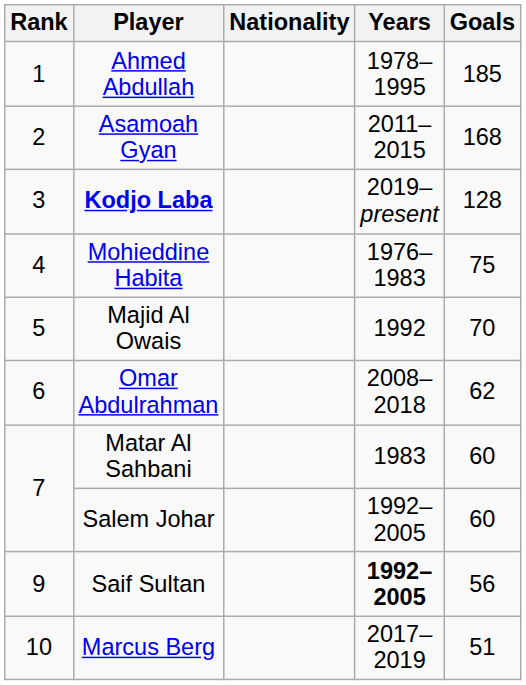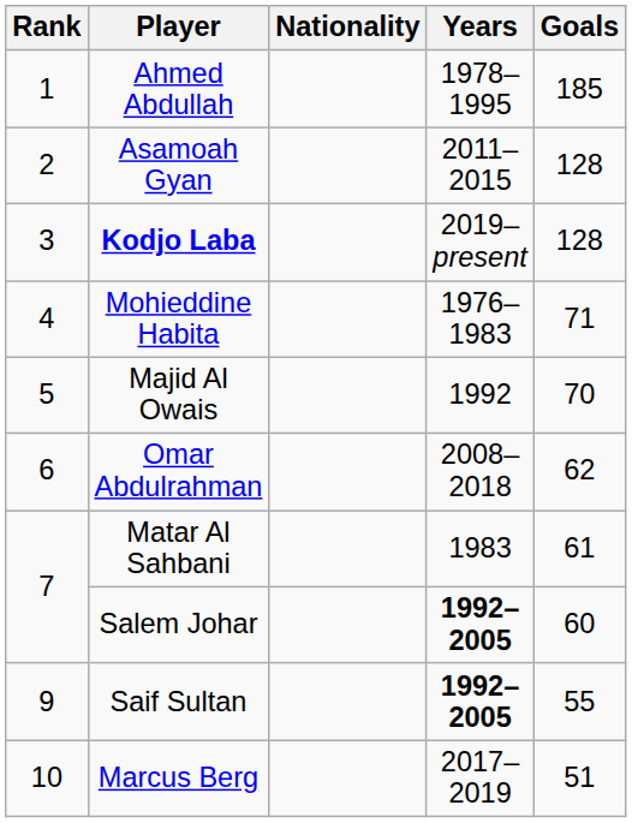 <table class="wikitable sortable" style=text-align:center;width:30%>
 <tr>
 <th>Rank</th>
 <th>Player</th>
 <th>Nationality</th>
 <th>Years</th>
 <th>Goals</th>
 </tr>
 <tr>
 <td>1</td>
 <td><a href='#'>Ahmed Abdullah</a></td>
 <td></td>
 <td>1978–1995</td>
 <td>185</td>
 </tr>
 <tr>
 <td>2</td>
 <td><a href='#'>Asamoah Gyan</a></td>
 <td></td>
 <td>2011–2015</td>
-<td>168</td>
+<td>128</td>
 </tr>
 <tr>
 <td>3</td>
 <td><strong><a href='#'>Kodjo Laba</a></strong></td>
 <td></td>
 <td>2019–<em>present</em></td>
 <td>128</td>
 </tr>
 <tr>
 <td>4</td>
 <td><a href='#'>Mohieddine Habita</a></td>
 <td></td>
 <td>1976–1983</td>
-<td>75</td>
+<td>71</td>
 </tr>
 <tr>
 <td>5</td>
 <td>Majid Al Owais</td>
 <td></td>
 <td>1992</td>
 <td>70</td>
 </tr>
 <tr>
 <td>6</td>
 <td><a href='#'>Omar Abdulrahman</a></td>
 <td></td>
 <td>2008–2018</td>
 <td>62</td>
 </tr>
 <tr>
 <td rowspan="2">7</td>
 <td>Matar Al Sahbani</td>
 <td></td>
 <td>1983</td>
-<td>60</td>
+<td>61</td>
 </tr>
 <tr>
 <td>Salem Johar</td>
 <td></td>
-<td>1992–2005</td>
+<td><strong>1992–2005</strong></td>
 <td>60</td>
 </tr>
 <tr>
 <td>9</td>
 <td>Saif Sultan</td>
 <td></td>
 <td><strong>1992–2005</strong></td>
-<td>56</td>
+<td>55</td>
 </tr>
 <tr>
 <td>10</td>
 <td><a href='#'>Marcus Berg</a></td>
 <td></td>
 <td>2017–2019</td>
 <td>51</td>
 </tr>
 </table>
